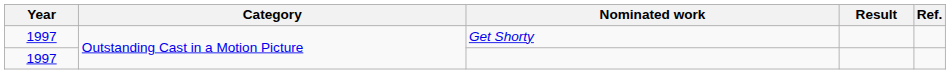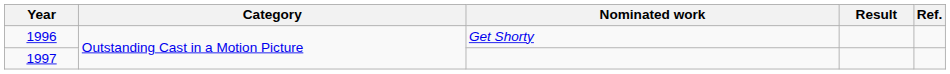 <table class=wikitable>
 <tr>
 <th scope="col" style="width:5em;">Year</th>
 <th scope="col" style="width:28em;">Category</th>
 <th scope="col" style="width:27em;">Nominated work</th>
 <th scope="col" style="width:5em;">Result</th>
 <th>Ref.</th>
 </tr>
 <tr>
-<td style="text-align:center;"><a href='#'>1997</a></td>
+<td style="text-align:center;"><a href='#'>1996</a></td>
 <td rowspan="2"><a href='#'>Outstanding Cast in a Motion Picture</a></td>
 <td><em><a href='#'>Get Shorty</a></em></td>
 <td></td>
 <td style="text-align:center;"></td>
 </tr>
 <tr>
 <td style="text-align:center;"><a href='#'>1997</a></td>
 <td><em></em></td>
 <td></td>
 <td style="text-align:center;"></td>
 </tr>
 </table>
